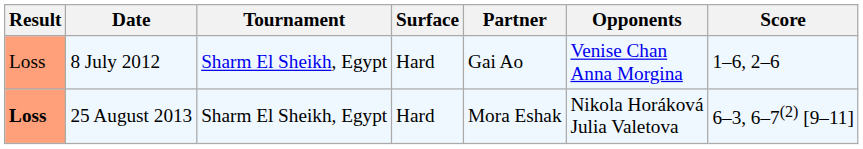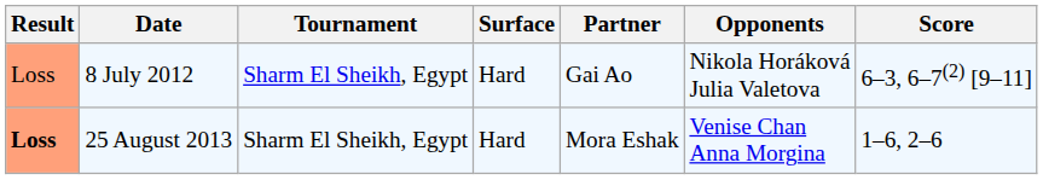 <table class="sortable wikitable" style=font-size:97%>
 <tr>
 <th>Result</th>
 <th>Date</th>
 <th>Tournament</th>
 <th>Surface</th>
 <th>Partner</th>
 <th>Opponents</th>
 <th class="unsortable">Score</th>
 </tr>
 <tr style="background:#f0f8ff;">
 <td style="background:#ffa07a;">Loss</td>
 <td>8 July 2012</td>
 <td><a href='#'>Sharm El Sheikh</a>, Egypt</td>
 <td>Hard</td>
 <td> Gai Ao</td>
-<td> <a href='#'>Venise Chan</a> <br>  <a href='#'>Anna Morgina</a></td>
-<td>1–6, 2–6</td>
+<td> Nikola Horáková <br>  Julia Valetova</td>
+<td>6–3, 6–7<sup>(2)</sup> [9–11]</td>
 </tr>
 <tr style="background:#f0f8ff;">
 <td style="background:#ffa07a;"><strong>Loss</strong></td>
 <td>25 August 2013</td>
 <td>Sharm El Sheikh, Egypt</td>
 <td>Hard</td>
 <td> Mora Eshak</td>
-<td> Nikola Horáková <br>  Julia Valetova</td>
-<td>6–3, 6–7<sup>(2)</sup> [9–11]</td>
+<td> <a href='#'>Venise Chan</a> <br>  <a href='#'>Anna Morgina</a></td>
+<td>1–6, 2–6</td>
 </tr>
 </table>
